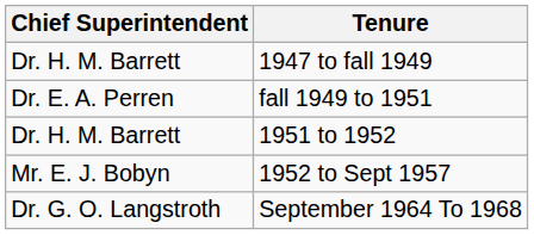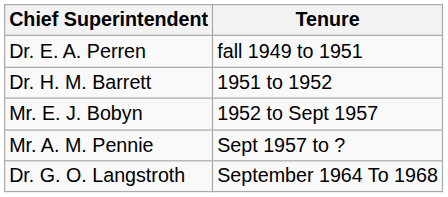 <table class="wikitable" border="1">
 <tr>
 <th>Chief Superintendent</th>
 <th>Tenure</th>
-</tr>
-<tr>
-<td>Dr. H. M. Barrett</td>
-<td>1947 to fall 1949</td>
 </tr>
 <tr>
 <td>Dr. E. A. Perren</td>
 <td>fall 1949 to 1951</td>
 </tr>
 <tr>
 <td>Dr. H. M. Barrett</td>
 <td>1951 to 1952</td>
 </tr>
 <tr>
 <td>Mr. E. J. Bobyn</td>
 <td>1952 to Sept 1957</td>
 </tr>
 <tr>
+<td>Mr. A. M. Pennie</td>
+<td>Sept 1957 to ?</td>
+</tr>
+<tr>
 <td>Dr. G. O. Langstroth</td>
 <td>September 1964 To 1968</td>
 </tr>
 </table>
